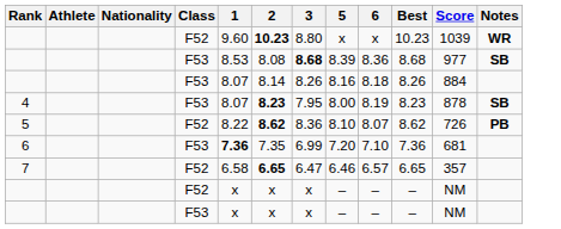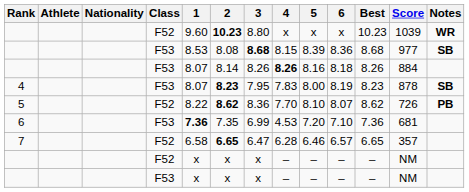 <table class="wikitable sortable" style="text-align:center">
 <tr>
 <th>Rank</th>
 <th>Athlete</th>
 <th>Nationality</th>
 <th>Class</th>
 <th>1</th>
 <th>2</th>
 <th>3</th>
+<th>4</th>
 <th>5</th>
 <th>6</th>
 <th>Best</th>
 <th><a href='#'>Score</a></th>
 <th>Notes</th>
 </tr>
 <tr>
 <td></td>
 <td align=left></td>
 <td align="left"></td>
 <td>F52</td>
 <td>9.60</td>
 <td><strong>10.23</strong></td>
 <td>8.80</td>
 <td>x</td>
 <td>x</td>
+<td>x</td>
 <td>10.23</td>
 <td>1039</td>
 <td><strong>WR</strong></td>
 </tr>
 <tr>
 <td></td>
 <td align=left></td>
 <td align="left"></td>
 <td>F53</td>
 <td>8.53</td>
 <td>8.08</td>
 <td><strong>8.68</strong></td>
+<td>8.15</td>
 <td>8.39</td>
 <td>8.36</td>
 <td>8.68</td>
 <td>977</td>
 <td><strong>SB</strong></td>
 </tr>
 <tr>
 <td></td>
 <td align=left></td>
 <td align="left"></td>
 <td>F53</td>
 <td>8.07</td>
 <td>8.14</td>
 <td>8.26</td>
+<td><strong>8.26</strong></td>
 <td>8.16</td>
 <td>8.18</td>
 <td>8.26</td>
 <td>884</td>
 <td></td>
 </tr>
 <tr>
 <td>4</td>
 <td align=left></td>
 <td align="left"></td>
 <td>F53</td>
 <td>8.07</td>
 <td><strong>8.23</strong></td>
 <td>7.95</td>
+<td>7.83</td>
 <td>8.00</td>
 <td>8.19</td>
 <td>8.23</td>
 <td>878</td>
 <td><strong>SB</strong></td>
 </tr>
 <tr>
 <td>5</td>
 <td align=left></td>
 <td align="left"></td>
 <td>F52</td>
 <td>8.22</td>
 <td><strong>8.62</strong></td>
 <td>8.36</td>
+<td>7.70</td>
 <td>8.10</td>
 <td>8.07</td>
 <td>8.62</td>
 <td>726</td>
 <td><strong>PB</strong></td>
 </tr>
 <tr>
 <td>6</td>
 <td align=left></td>
 <td align="left"></td>
 <td>F53</td>
 <td><strong>7.36</strong></td>
 <td>7.35</td>
 <td>6.99</td>
+<td>4.53</td>
 <td>7.20</td>
 <td>7.10</td>
 <td>7.36</td>
 <td>681</td>
 <td></td>
 </tr>
 <tr>
 <td>7</td>
 <td align=left></td>
 <td align="left"></td>
 <td>F52</td>
 <td>6.58</td>
 <td><strong>6.65</strong></td>
 <td>6.47</td>
+<td>6.28</td>
 <td>6.46</td>
 <td>6.57</td>
 <td>6.65</td>
 <td>357</td>
 <td></td>
 </tr>
 <tr>
 <td></td>
 <td align=left></td>
 <td align="left"></td>
 <td>F52</td>
 <td>x</td>
 <td>x</td>
 <td>x</td>
 <td>–</td>
 <td>–</td>
 <td>–</td>
+<td>–</td>
 <td>NM</td>
 <td></td>
 </tr>
 <tr>
 <td></td>
 <td align=left></td>
 <td align="left"></td>
 <td>F53</td>
 <td>x</td>
 <td>x</td>
 <td>x</td>
 <td>–</td>
 <td>–</td>
 <td>–</td>
+<td>–</td>
 <td>NM</td>
 <td></td>
 </tr>
 </table>
